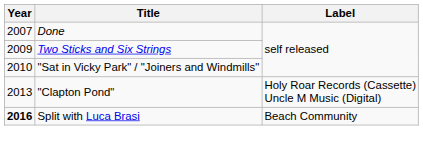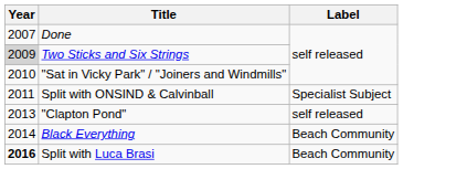 <table class="wikitable">
 <tr>
 <th>Year</th>
 <th>Title</th>
 <th>Label</th>
 </tr>
 <tr>
 <td>2007</td>
 <td><em>Done</em></td>
 <td rowspan=3>self released</td>
 </tr>
 <tr>
-<td>2009</td>
+<td style="background: lightgrey;">2009</td>
 <td><em><a href='#'>Two Sticks and Six Strings</a></em></td>
 </tr>
 <tr>
 <td>2010</td>
 <td>"Sat in Vicky Park" / "Joiners and Windmills"</td>
 </tr>
 <tr>
+<td>2011</td>
+<td>Split with ONSIND & Calvinball</td>
+<td>Specialist Subject</td>
+</tr>
+<tr>
 <td>2013</td>
 <td>"Clapton Pond"</td>
-<td>Holy Roar Records (Cassette)<br>Uncle M Music (Digital)</td>
+<td>self released</td>
+</tr>
+<tr>
+<td>2014</td>
+<td><em><a href='#'>Black Everything</a></em></td>
+<td>Beach Community</td>
 </tr>
 <tr>
 <td><strong>2016</strong></td>
 <td>Split with <a href='#'>Luca Brasi</a></td>
 <td>Beach Community</td>
 </tr>
 </table>
